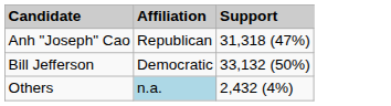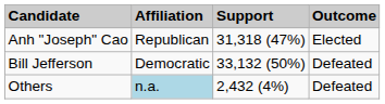 <table class="wikitable">
 <tr style="background:#ccc;">
 <td><strong>Candidate</strong></td>
 <td><strong>Affiliation</strong></td>
 <td><strong>Support</strong></td>
+<td><strong>Outcome</strong></td>
 </tr>
 <tr>
 <td>Anh "Joseph" Cao</td>
 <td>Republican</td>
 <td>31,318 (47%)</td>
+<td>Elected</td>
 </tr>
 <tr>
 <td>Bill Jefferson</td>
 <td>Democratic</td>
 <td>33,132 (50%)</td>
+<td>Defeated</td>
 </tr>
 <tr>
 <td>Others</td>
 <td style="background: lightblue;">n.a.</td>
 <td>2,432 (4%)</td>
+<td>Defeated</td>
 </tr>
 </table>
